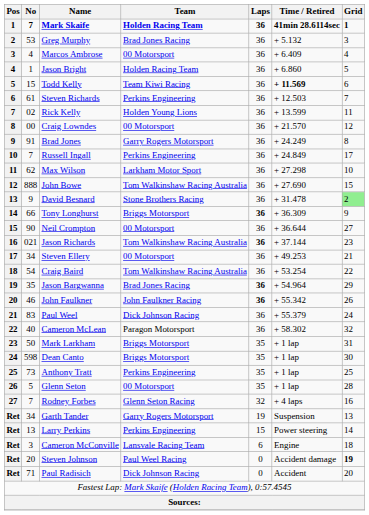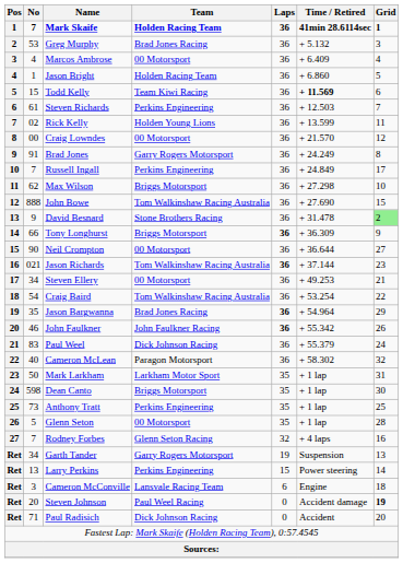 <table class="wikitable" style="font-size: 87%;">
 <tr>
 <th>Pos</th>
 <th>No</th>
 <th>Name</th>
 <th>Team</th>
 <th>Laps</th>
 <th>Time / Retired</th>
 <th>Grid</th>
 </tr>
 <tr>
 <th><strong>1</strong></th>
 <td align="center"><strong>7</strong></td>
 <td><strong> <a href='#'>Mark Skaife</a></strong></td>
 <td><strong><a href='#'>Holden Racing Team</a></strong></td>
 <td align="center"><strong>36</strong></td>
 <td><strong>41min 28.6114sec</strong></td>
 <td><strong>1</strong></td>
 </tr>
 <tr>
 <th>2</th>
 <td align="center">53</td>
 <td> <a href='#'>Greg Murphy</a></td>
 <td><a href='#'>Brad Jones Racing</a></td>
 <td align="center">36</td>
 <td>+ 5.132</td>
 <td>3</td>
 </tr>
 <tr>
 <th>3</th>
 <td align="center">4</td>
 <td> <a href='#'>Marcos Ambrose</a></td>
 <td><a href='#'>00 Motorsport</a></td>
 <td align="center">36</td>
 <td>+ 6.409</td>
 <td>4</td>
 </tr>
 <tr>
 <th>4</th>
 <td align="center">1</td>
 <td> <a href='#'>Jason Bright</a></td>
 <td><a href='#'>Holden Racing Team</a></td>
 <td align="center">36</td>
 <td>+ 6.860</td>
 <td>5</td>
 </tr>
 <tr>
 <th>5</th>
 <td align="center">15</td>
 <td> <a href='#'>Todd Kelly</a></td>
 <td><a href='#'>Team Kiwi Racing</a></td>
 <td align="center">36</td>
 <td><strong>+ 11.569</strong></td>
 <td>6</td>
 </tr>
 <tr>
 <th>6</th>
 <td align="center">61</td>
 <td> <a href='#'>Steven Richards</a></td>
 <td><a href='#'>Perkins Engineering</a></td>
 <td align="center">36</td>
 <td>+ 12.503</td>
 <td>7</td>
 </tr>
 <tr>
 <th>7</th>
 <td align="center">02</td>
 <td> <a href='#'>Rick Kelly</a></td>
 <td><a href='#'>Holden Young Lions</a></td>
 <td align="center">36</td>
 <td>+ 13.599</td>
 <td>11</td>
 </tr>
 <tr>
 <th>8</th>
 <td align="center">00</td>
 <td> <a href='#'>Craig Lowndes</a></td>
 <td><a href='#'>00 Motorsport</a></td>
 <td align="center">36</td>
 <td>+ 21.570</td>
 <td>12</td>
 </tr>
 <tr>
 <th>9</th>
 <td align="center">91</td>
 <td> <a href='#'>Brad Jones</a></td>
 <td><a href='#'>Garry Rogers Motorsport</a></td>
 <td align="center">36</td>
 <td>+ 24.249</td>
 <td>8</td>
 </tr>
 <tr>
 <th>10</th>
 <td align="center">7</td>
 <td> <a href='#'>Russell Ingall</a></td>
 <td><a href='#'>Perkins Engineering</a></td>
 <td align="center">36</td>
 <td>+ 24.849</td>
 <td>17</td>
 </tr>
 <tr>
 <th>11</th>
 <td align="center">62</td>
 <td> <a href='#'>Max Wilson</a></td>
-<td><a href='#'>Larkham Motor Sport</a></td>
+<td><a href='#'>Briggs Motorsport</a></td>
 <td align="center">36</td>
 <td>+ 27.298</td>
 <td>10</td>
 </tr>
 <tr>
 <th>12</th>
 <td align="center">888</td>
 <td> <a href='#'>John Bowe</a></td>
 <td><a href='#'>Tom Walkinshaw Racing Australia</a></td>
 <td align="center">36</td>
 <td>+ 27.690</td>
 <td>15</td>
 </tr>
 <tr>
 <th>13</th>
 <td align="center">9</td>
 <td> <a href='#'>David Besnard</a></td>
 <td><a href='#'>Stone Brothers Racing</a></td>
 <td align="center">36</td>
 <td>+ 31.478</td>
 <td style="background: lightgreen;">2</td>
 </tr>
 <tr>
 <th>14</th>
 <td align="center">66</td>
 <td> <a href='#'>Tony Longhurst</a></td>
 <td><a href='#'>Briggs Motorsport</a></td>
 <td align="center"><strong>36</strong></td>
 <td>+ 36.309</td>
 <td>9</td>
 </tr>
 <tr>
 <th>15</th>
 <td align="center">90</td>
 <td> <a href='#'>Neil Crompton</a></td>
 <td><a href='#'>00 Motorsport</a></td>
 <td align="center">36</td>
 <td>+ 36.644</td>
 <td>27</td>
 </tr>
 <tr>
 <th>16</th>
 <td align="center">021</td>
 <td> <a href='#'>Jason Richards</a></td>
 <td><a href='#'>Tom Walkinshaw Racing Australia</a></td>
 <td align="center"><strong>36</strong></td>
 <td>+ 37.144</td>
 <td>23</td>
 </tr>
 <tr>
 <th>17</th>
 <td align="center">34</td>
 <td> <a href='#'>Steven Ellery</a></td>
 <td><a href='#'>00 Motorsport</a></td>
 <td align="center">36</td>
 <td>+ 49.253</td>
 <td>21</td>
 </tr>
 <tr>
 <th>18</th>
 <td align="center">54</td>
 <td> <a href='#'>Craig Baird</a></td>
 <td><a href='#'>Tom Walkinshaw Racing Australia</a></td>
 <td align="center">36</td>
 <td>+ 53.254</td>
 <td>22</td>
 </tr>
 <tr>
 <th>19</th>
 <td align="center">35</td>
 <td> <a href='#'>Jason Bargwanna</a></td>
 <td><a href='#'>Brad Jones Racing</a></td>
 <td align="center"><strong>36</strong></td>
 <td>+ 54.964</td>
 <td>29</td>
 </tr>
 <tr>
 <th>20</th>
 <td align="center">46</td>
 <td> <a href='#'>John Faulkner</a></td>
 <td><a href='#'>John Faulkner Racing</a></td>
 <td align="center"><strong>36</strong></td>
 <td>+ 55.342</td>
 <td>26</td>
 </tr>
 <tr>
 <th>21</th>
 <td align="center">83</td>
 <td> <a href='#'>Paul Weel</a></td>
 <td><a href='#'>Dick Johnson Racing</a></td>
 <td align="center">36</td>
 <td>+ 55.379</td>
 <td>24</td>
 </tr>
 <tr>
 <th>22</th>
 <td align="center">40</td>
 <td> <a href='#'>Cameron McLean</a></td>
 <td>Paragon Motorsport</td>
 <td align="center">36</td>
 <td>+ 58.302</td>
 <td>32</td>
 </tr>
 <tr>
 <th>23</th>
 <td align="center">50</td>
 <td> <a href='#'>Mark Larkham</a></td>
-<td><a href='#'>Briggs Motorsport</a></td>
+<td><a href='#'>Larkham Motor Sport</a></td>
 <td align="center">35</td>
 <td>+ 1 lap</td>
 <td>31</td>
 </tr>
 <tr>
 <th>24</th>
 <td align="center">598</td>
 <td> <a href='#'>Dean Canto</a></td>
 <td><a href='#'>Briggs Motorsport</a></td>
 <td align="center">35</td>
 <td>+ 1 lap</td>
 <td>30</td>
 </tr>
 <tr>
 <th>25</th>
 <td align="center">73</td>
 <td> <a href='#'>Anthony Tratt</a></td>
 <td><a href='#'>Perkins Engineering</a></td>
 <td align="center">35</td>
 <td>+ 1 lap</td>
 <td>25</td>
 </tr>
 <tr>
 <th>26</th>
 <td align="center">5</td>
 <td> <a href='#'>Glenn Seton</a></td>
 <td><a href='#'>00 Motorsport</a></td>
 <td align="center">35</td>
 <td>+ 1 lap</td>
 <td>28</td>
 </tr>
 <tr>
 <th>27</th>
 <td align="center">7</td>
 <td> <a href='#'>Rodney Forbes</a></td>
 <td><a href='#'>Glenn Seton Racing</a></td>
 <td align="center">32</td>
 <td>+ 4 laps</td>
 <td>16</td>
 </tr>
 <tr>
 <th>Ret</th>
 <td align="center">34</td>
 <td> <a href='#'>Garth Tander</a></td>
 <td><a href='#'>Garry Rogers Motorsport</a></td>
 <td align="center">19</td>
 <td>Suspension</td>
 <td>13</td>
 </tr>
 <tr>
 <th>Ret</th>
 <td align="center">13</td>
 <td> <a href='#'>Larry Perkins</a></td>
 <td><a href='#'>Perkins Engineering</a></td>
 <td align="center">15</td>
 <td>Power steering</td>
 <td>14</td>
 </tr>
 <tr>
 <th>Ret</th>
 <td align="center">3</td>
 <td> <a href='#'>Cameron McConville</a></td>
 <td><a href='#'>Lansvale Racing Team</a></td>
 <td align="center">6</td>
 <td>Engine</td>
 <td>18</td>
 </tr>
 <tr>
 <th>Ret</th>
 <td align="center">20</td>
 <td> <a href='#'>Steven Johnson</a></td>
 <td><a href='#'>Paul Weel Racing</a></td>
 <td align="center">0</td>
 <td>Accident damage</td>
 <td><strong>19</strong></td>
 </tr>
 <tr>
 <th>Ret</th>
 <td align="center">71</td>
 <td> <a href='#'>Paul Radisich</a></td>
 <td><a href='#'>Dick Johnson Racing</a></td>
 <td align="center">0</td>
 <td>Accident</td>
 <td>20</td>
 </tr>
 <tr>
 <td colspan="7" align="center"><em>Fastest Lap: <a href='#'>Mark Skaife</a> (<a href='#'>Holden Racing Team</a>), 0:57.4545</em></td>
 </tr>
 <tr>
 <th colspan="7">Sources: </th>
 </tr>
 <tr>
 </tr>
 </table>
